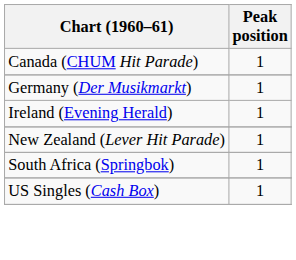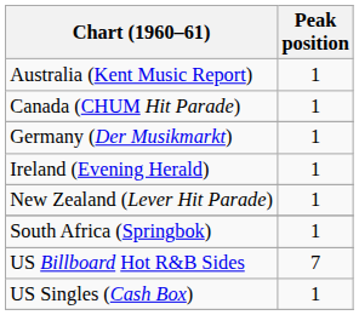 <table class="wikitable sortable">
 <tr>
 <th scope="col">Chart (1960–61)</th>
 <th scope="col">Peak<br>position</th>
+</tr>
+<tr>
+<td>Australia (<a href='#'>Kent Music Report</a>)</td>
+<td align="center">1</td>
 </tr>
 <tr>
 <td>Canada (<a href='#'>CHUM</a> <em>Hit Parade</em>)</td>
 <td style="text-align:center;">1</td>
 </tr>
 <tr>
 </tr>
 <tr>
 <td>Germany (<a href='#'><em>Der Musikmarkt</em></a>)</td>
 <td align="center">1</td>
 </tr>
 <tr>
 <td>Ireland (<a href='#'>Evening Herald</a>)</td>
 <td align="center">1</td>
 </tr>
 <tr>
 </tr>
 <tr>
 <td>New Zealand (<em>Lever Hit Parade</em>)</td>
 <td style="text-align:center;">1</td>
 </tr>
 <tr>
 </tr>
 <tr>
 <td>South Africa (<a href='#'>Springbok</a>)</td>
 <td align="center">1</td>
 </tr>
 <tr>
 </tr>
 <tr>
 </tr>
 <tr>
+<td>US <em><a href='#'>Billboard</a></em> <a href='#'>Hot R&B Sides</a></td>
+<td align="center">7</td>
+</tr>
+<tr>
 <td>US Singles (<em><a href='#'>Cash Box</a></em>)</td>
 <td align="center">1</td>
 </tr>
 <tr>
 </tr>
 </table>
